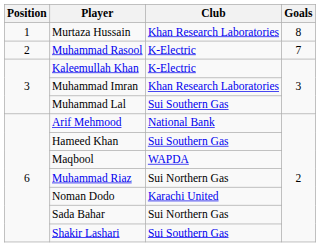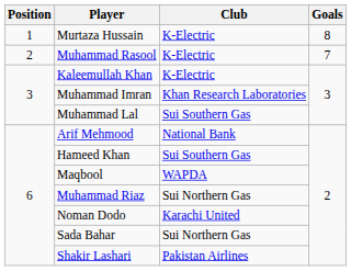 <table class="wikitable" style="text-align:center">
 <tr>
 <th>Position</th>
 <th>Player</th>
 <th>Club</th>
 <th>Goals</th>
 </tr>
 <tr>
 <td>1</td>
 <td align="left">Murtaza Hussain</td>
-<td align="left"><a href='#'>Khan Research Laboratories</a></td>
+<td align="left"><a href='#'>K-Electric</a></td>
 <td>8</td>
 </tr>
 <tr>
 <td>2</td>
 <td align="left"><a href='#'>Muhammad Rasool</a></td>
 <td align="left"><a href='#'>K-Electric</a></td>
 <td>7</td>
 </tr>
 <tr>
 <td rowspan=3>3</td>
 <td align="left"><a href='#'>Kaleemullah Khan</a></td>
 <td align="left"><a href='#'>K-Electric</a></td>
 <td rowspan=3>3</td>
 </tr>
 <tr>
 <td align="left">Muhammad Imran</td>
 <td align="left"><a href='#'>Khan Research Laboratories</a></td>
 </tr>
 <tr>
 <td align="left">Muhammad Lal</td>
 <td align="left"><a href='#'>Sui Southern Gas</a></td>
 </tr>
 <tr>
 <td rowspan=7>6</td>
 <td align="left"><a href='#'>Arif Mehmood</a></td>
 <td align="left"><a href='#'>National Bank</a></td>
 <td rowspan=7>2</td>
 </tr>
 <tr>
 <td align="left">Hameed Khan</td>
 <td align="left"><a href='#'>Sui Southern Gas</a></td>
 </tr>
 <tr>
 <td align="left">Maqbool</td>
 <td align="left"><a href='#'>WAPDA</a></td>
 </tr>
 <tr>
 <td align="left"><a href='#'>Muhammad Riaz</a></td>
 <td align="left">Sui Northern Gas</td>
 </tr>
 <tr>
 <td align="left">Noman Dodo</td>
 <td align="left"><a href='#'>Karachi United</a></td>
 </tr>
 <tr>
 <td align="left">Sada Bahar</td>
 <td align="left">Sui Northern Gas</td>
 </tr>
 <tr>
 <td align="left"><a href='#'>Shakir Lashari</a></td>
-<td align="left"><a href='#'>Sui Southern Gas</a></td>
+<td align="left"><a href='#'>Pakistan Airlines</a></td>
 </tr>
 </table>
